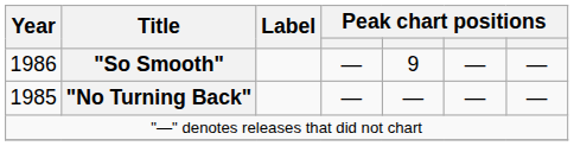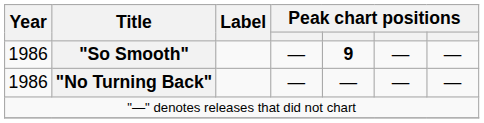 <table class="wikitable plainrowheaders" style="text-align:center;">
 <tr>
 <th rowspan="2">Year</th>
 <th rowspan="2">Title</th>
 <th rowspan="2">Label</th>
 <th colspan="4">Peak chart positions</th>
 </tr>
 <tr>
 <th width="40"></th>
 <th width="40"></th>
 <th width="40"></th>
 <th width="40"></th>
 </tr>
 <tr>
 <td>1986</td>
 <th scope="row">"So Smooth"</th>
 <td></td>
 <td align=center>―</td>
-<td align=center>9</td>
+<td align=center><strong>9</strong></td>
 <td align=center>―</td>
 <td align=center>―</td>
 </tr>
 <tr>
-<td>1985</td>
+<td>1986</td>
 <th scope="row">"No Turning Back"</th>
 <td></td>
 <td align=center>―</td>
 <td align=center>―</td>
 <td align=center>―</td>
 <td align=center>―</td>
 </tr>
 <tr>
 <td colspan="8" style="font-size:9pt">"—" denotes releases that did not chart</td>
 </tr>
 <tr>
 </tr>
 </table>
